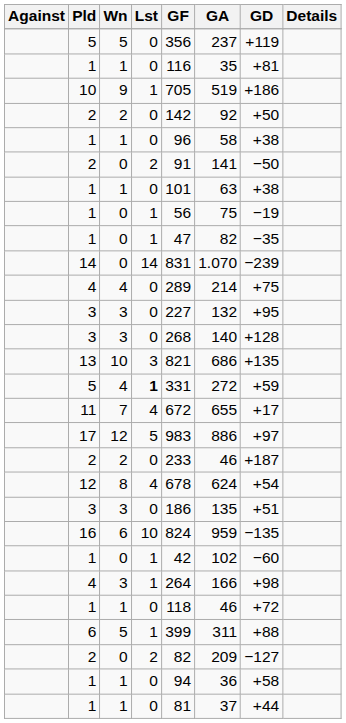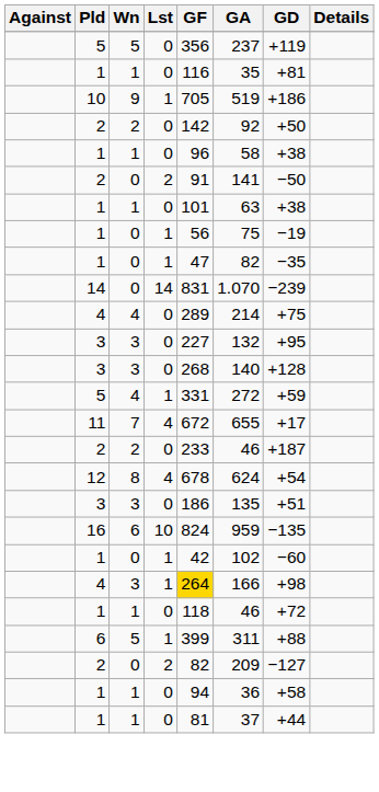 <table class="wikitable collapsible collapsed sortable ">
 <tr>
 <th>Against</th>
 <th>Pld</th>
 <th>Wn</th>
 <th>Lst</th>
 <th>GF</th>
 <th>GA</th>
 <th>GD</th>
 <th>Details</th>
 </tr>
 <tr bgcolor="#d0ffd0">
 </tr>
 <tr align="right">
 <td align="left"></td>
 <td>5</td>
 <td>5</td>
 <td>0</td>
 <td>356</td>
 <td>237</td>
 <td>+119</td>
 <td><br></td>
 </tr>
 <tr align="right">
 <td align="left"></td>
 <td>1</td>
 <td>1</td>
 <td>0</td>
 <td>116</td>
 <td>35</td>
 <td>+81</td>
 <td><br></td>
 </tr>
 <tr align="right">
 <td align="left"></td>
 <td>10</td>
 <td>9</td>
 <td>1</td>
 <td>705</td>
 <td>519</td>
 <td>+186</td>
 <td><br></td>
 </tr>
 <tr align="right">
 <td align="left"></td>
 <td>2</td>
 <td>2</td>
 <td>0</td>
 <td>142</td>
 <td>92</td>
 <td>+50</td>
 <td><br></td>
 </tr>
 <tr align="right">
 <td align="left"></td>
 <td>1</td>
 <td>1</td>
 <td>0</td>
 <td>96</td>
 <td>58</td>
 <td>+38</td>
 <td><br></td>
 </tr>
 <tr align="right">
 <td align="left"></td>
 <td>2</td>
 <td>0</td>
 <td>2</td>
 <td>91</td>
 <td>141</td>
 <td>−50</td>
 <td><br></td>
 </tr>
 <tr align="right">
 <td align="left"></td>
 <td>1</td>
 <td>1</td>
 <td>0</td>
 <td>101</td>
 <td>63</td>
 <td>+38</td>
 <td><br></td>
 </tr>
 <tr align="right">
 <td align="left"></td>
 <td>1</td>
 <td>0</td>
 <td>1</td>
 <td>56</td>
 <td>75</td>
 <td>−19</td>
 <td><br></td>
 </tr>
 <tr align="right">
 <td align="left"></td>
 <td>1</td>
 <td>0</td>
 <td>1</td>
 <td>47</td>
 <td>82</td>
 <td>−35</td>
 <td><br></td>
 </tr>
 <tr align="right">
 <td align="left"></td>
 <td>14</td>
 <td>0</td>
 <td>14</td>
 <td>831</td>
 <td>1.070</td>
 <td>−239</td>
 <td><br></td>
 </tr>
 <tr align="right">
 <td align="left"></td>
 <td>4</td>
 <td>4</td>
 <td>0</td>
 <td>289</td>
 <td>214</td>
 <td>+75</td>
 <td><br></td>
 </tr>
 <tr align="right">
 <td align="left"></td>
 <td>3</td>
 <td>3</td>
 <td>0</td>
 <td>227</td>
 <td>132</td>
 <td>+95</td>
 <td><br></td>
 </tr>
 <tr align="right">
 <td align="left"></td>
 <td>3</td>
 <td>3</td>
 <td>0</td>
 <td>268</td>
 <td>140</td>
 <td>+128</td>
 <td><br></td>
 </tr>
 <tr align="right">
 <td align="left"></td>
-<td>13</td>
-<td>10</td>
-<td>3</td>
-<td>821</td>
-<td>686</td>
-<td>+135</td>
-<td><br></td>
-</tr>
-<tr align="right">
-<td align="left"></td>
 <td>5</td>
 <td>4</td>
-<td><strong>1</strong></td>
+<td>1</td>
 <td>331</td>
 <td>272</td>
 <td>+59</td>
 <td><br></td>
 </tr>
 <tr align="right">
 <td align="left"></td>
 <td>11</td>
 <td>7</td>
 <td>4</td>
 <td>672</td>
 <td>655</td>
 <td>+17</td>
-<td><br></td>
-</tr>
-<tr align="right">
-<td align="left"></td>
-<td>17</td>
-<td>12</td>
-<td>5</td>
-<td>983</td>
-<td>886</td>
-<td>+97</td>
 <td><br></td>
 </tr>
 <tr align="right">
 <td align="left"></td>
 <td>2</td>
 <td>2</td>
 <td>0</td>
 <td>233</td>
 <td>46</td>
 <td>+187</td>
 <td><br></td>
 </tr>
 <tr align="right">
 <td align="left"></td>
 <td>12</td>
 <td>8</td>
 <td>4</td>
 <td>678</td>
 <td>624</td>
 <td>+54</td>
 <td><br></td>
 </tr>
 <tr align="right">
 <td align="left"></td>
 <td>3</td>
 <td>3</td>
 <td>0</td>
 <td>186</td>
 <td>135</td>
 <td>+51</td>
 <td><br></td>
 </tr>
 <tr align="right">
 <td align="left"></td>
 <td>16</td>
 <td>6</td>
 <td>10</td>
 <td>824</td>
 <td>959</td>
 <td>−135</td>
 <td><br></td>
 </tr>
 <tr align="right">
 <td align="left"></td>
 <td>1</td>
 <td>0</td>
 <td>1</td>
 <td>42</td>
 <td>102</td>
 <td>−60</td>
 <td><br></td>
 </tr>
 <tr align="right">
 <td align="left"></td>
 <td>4</td>
 <td>3</td>
 <td>1</td>
-<td>264</td>
+<td style="background: gold;">264</td>
 <td>166</td>
 <td>+98</td>
 <td><br></td>
 </tr>
 <tr align="right">
 <td align="left"></td>
 <td>1</td>
 <td>1</td>
 <td>0</td>
 <td>118</td>
 <td>46</td>
 <td>+72</td>
 <td><br></td>
 </tr>
 <tr align="right">
 <td align="left"></td>
 <td>6</td>
 <td>5</td>
 <td>1</td>
 <td>399</td>
 <td>311</td>
 <td>+88</td>
 <td><br></td>
 </tr>
 <tr align="right">
 <td align="left"></td>
 <td>2</td>
 <td>0</td>
 <td>2</td>
 <td>82</td>
 <td>209</td>
 <td>−127</td>
 <td><br></td>
 </tr>
 <tr align="right">
 <td align="left"></td>
 <td>1</td>
 <td>1</td>
 <td>0</td>
 <td>94</td>
 <td>36</td>
 <td>+58</td>
 <td><br></td>
 </tr>
 <tr align="right">
 <td align="left"></td>
 <td>1</td>
 <td>1</td>
 <td>0</td>
 <td>81</td>
 <td>37</td>
 <td>+44</td>
 <td><br></td>
 </tr>
 </table>
